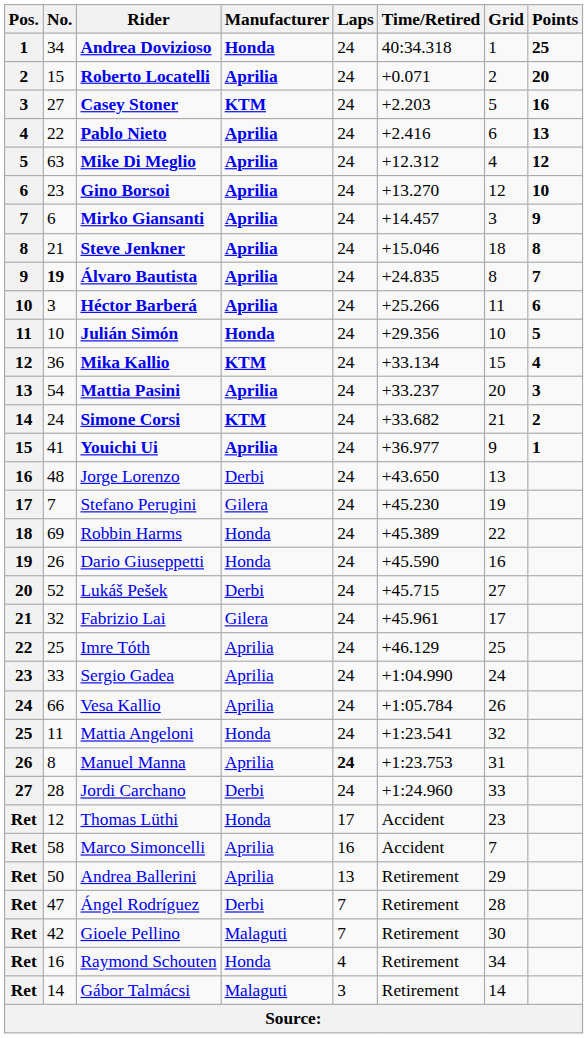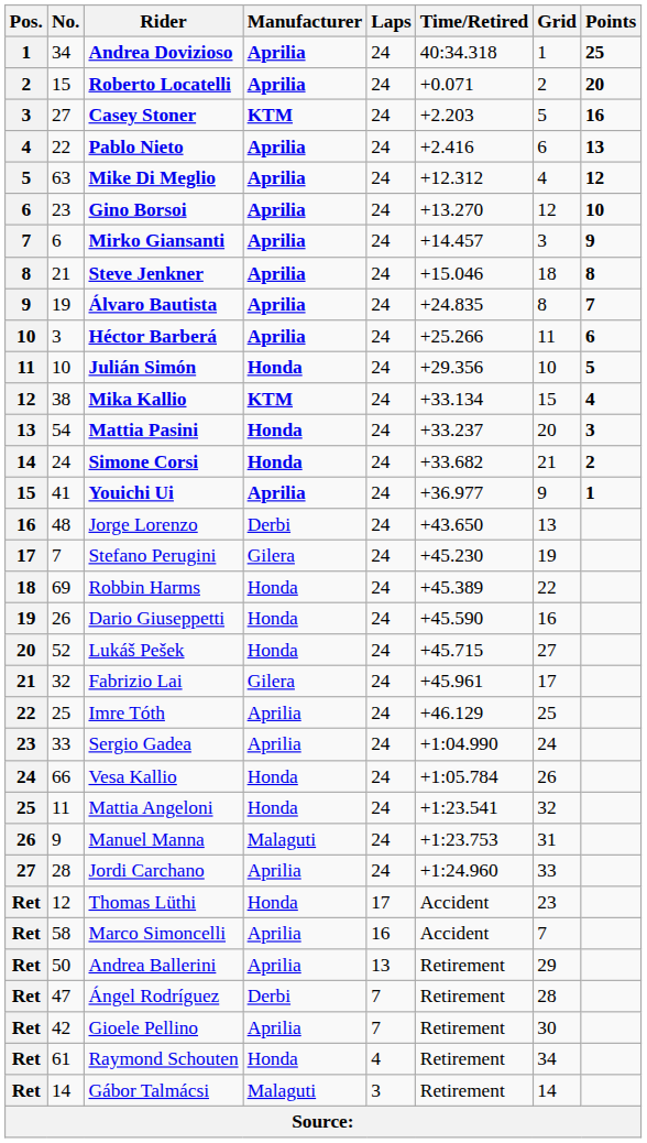 <table class="wikitable" style="font-size: 95%;">
 <tr>
 <th>Pos.</th>
 <th>No.</th>
 <th>Rider</th>
 <th>Manufacturer</th>
 <th>Laps</th>
 <th>Time/Retired</th>
 <th>Grid</th>
 <th>Points</th>
 </tr>
 <tr>
 <th>1</th>
 <td>34</td>
 <td> <strong><a href='#'>Andrea Dovizioso</a></strong></td>
-<td><strong><a href='#'>Honda</a></strong></td>
+<td><strong><a href='#'>Aprilia</a></strong></td>
 <td>24</td>
 <td>40:34.318</td>
 <td>1</td>
 <td><strong>25</strong></td>
 </tr>
 <tr>
 <th>2</th>
 <td>15</td>
 <td> <strong><a href='#'>Roberto Locatelli</a></strong></td>
 <td><strong><a href='#'>Aprilia</a></strong></td>
 <td>24</td>
 <td>+0.071</td>
 <td>2</td>
 <td><strong>20</strong></td>
 </tr>
 <tr>
 <th>3</th>
 <td>27</td>
 <td> <strong><a href='#'>Casey Stoner</a></strong></td>
 <td><strong><a href='#'>KTM</a></strong></td>
 <td>24</td>
 <td>+2.203</td>
 <td>5</td>
 <td><strong>16</strong></td>
 </tr>
 <tr>
 <th>4</th>
 <td>22</td>
 <td> <strong><a href='#'>Pablo Nieto</a></strong></td>
 <td><strong><a href='#'>Aprilia</a></strong></td>
 <td>24</td>
 <td>+2.416</td>
 <td>6</td>
 <td><strong>13</strong></td>
 </tr>
 <tr>
 <th>5</th>
 <td>63</td>
 <td> <strong><a href='#'>Mike Di Meglio</a></strong></td>
 <td><strong><a href='#'>Aprilia</a></strong></td>
 <td>24</td>
 <td>+12.312</td>
 <td>4</td>
 <td><strong>12</strong></td>
 </tr>
 <tr>
 <th>6</th>
 <td>23</td>
 <td> <strong><a href='#'>Gino Borsoi</a></strong></td>
 <td><strong><a href='#'>Aprilia</a></strong></td>
 <td>24</td>
 <td>+13.270</td>
 <td>12</td>
 <td><strong>10</strong></td>
 </tr>
 <tr>
 <th>7</th>
 <td>6</td>
 <td> <strong><a href='#'>Mirko Giansanti</a></strong></td>
 <td><strong><a href='#'>Aprilia</a></strong></td>
 <td>24</td>
 <td>+14.457</td>
 <td>3</td>
 <td><strong>9</strong></td>
 </tr>
 <tr>
 <th>8</th>
 <td>21</td>
 <td> <strong><a href='#'>Steve Jenkner</a></strong></td>
 <td><strong><a href='#'>Aprilia</a></strong></td>
 <td>24</td>
 <td>+15.046</td>
 <td>18</td>
 <td><strong>8</strong></td>
 </tr>
 <tr>
 <th>9</th>
-<td><strong>19</strong></td>
+<td>19</td>
 <td> <strong><a href='#'>Álvaro Bautista</a></strong></td>
 <td><strong><a href='#'>Aprilia</a></strong></td>
 <td>24</td>
 <td>+24.835</td>
 <td>8</td>
 <td><strong>7</strong></td>
 </tr>
 <tr>
 <th>10</th>
 <td>3</td>
 <td> <strong><a href='#'>Héctor Barberá</a></strong></td>
 <td><strong><a href='#'>Aprilia</a></strong></td>
 <td>24</td>
 <td>+25.266</td>
 <td>11</td>
 <td><strong>6</strong></td>
 </tr>
 <tr>
 <th>11</th>
 <td>10</td>
 <td> <strong><a href='#'>Julián Simón</a></strong></td>
 <td><strong><a href='#'>Honda</a></strong></td>
 <td>24</td>
 <td>+29.356</td>
 <td>10</td>
 <td><strong>5</strong></td>
 </tr>
 <tr>
 <th>12</th>
-<td>36</td>
+<td>38</td>
 <td> <strong><a href='#'>Mika Kallio</a></strong></td>
 <td><strong><a href='#'>KTM</a></strong></td>
 <td>24</td>
 <td>+33.134</td>
 <td>15</td>
 <td><strong>4</strong></td>
 </tr>
 <tr>
 <th>13</th>
 <td>54</td>
 <td> <strong><a href='#'>Mattia Pasini</a></strong></td>
-<td><strong><a href='#'>Aprilia</a></strong></td>
+<td><strong><a href='#'>Honda</a></strong></td>
 <td>24</td>
 <td>+33.237</td>
 <td>20</td>
 <td><strong>3</strong></td>
 </tr>
 <tr>
 <th>14</th>
 <td>24</td>
 <td> <strong><a href='#'>Simone Corsi</a></strong></td>
-<td><strong><a href='#'>KTM</a></strong></td>
+<td><strong><a href='#'>Honda</a></strong></td>
 <td>24</td>
 <td>+33.682</td>
 <td>21</td>
 <td><strong>2</strong></td>
 </tr>
 <tr>
 <th>15</th>
 <td>41</td>
 <td> <strong><a href='#'>Youichi Ui</a></strong></td>
 <td><strong><a href='#'>Aprilia</a></strong></td>
 <td>24</td>
 <td>+36.977</td>
 <td>9</td>
 <td><strong>1</strong></td>
 </tr>
 <tr>
 <th>16</th>
 <td>48</td>
 <td> <a href='#'>Jorge Lorenzo</a></td>
 <td><a href='#'>Derbi</a></td>
 <td>24</td>
 <td>+43.650</td>
 <td>13</td>
 <td></td>
 </tr>
 <tr>
 <th>17</th>
 <td>7</td>
 <td> <a href='#'>Stefano Perugini</a></td>
 <td><a href='#'>Gilera</a></td>
 <td>24</td>
 <td>+45.230</td>
 <td>19</td>
 <td></td>
 </tr>
 <tr>
 <th>18</th>
 <td>69</td>
 <td> <a href='#'>Robbin Harms</a></td>
 <td><a href='#'>Honda</a></td>
 <td>24</td>
 <td>+45.389</td>
 <td>22</td>
 <td></td>
 </tr>
 <tr>
 <th>19</th>
 <td>26</td>
 <td> <a href='#'>Dario Giuseppetti</a></td>
 <td><a href='#'>Honda</a></td>
 <td>24</td>
 <td>+45.590</td>
 <td>16</td>
 <td></td>
 </tr>
 <tr>
 <th>20</th>
 <td>52</td>
 <td> <a href='#'>Lukáš Pešek</a></td>
-<td><a href='#'>Derbi</a></td>
+<td><a href='#'>Honda</a></td>
 <td>24</td>
 <td>+45.715</td>
 <td>27</td>
 <td></td>
 </tr>
 <tr>
 <th>21</th>
 <td>32</td>
 <td> <a href='#'>Fabrizio Lai</a></td>
 <td><a href='#'>Gilera</a></td>
 <td>24</td>
 <td>+45.961</td>
 <td>17</td>
 <td></td>
 </tr>
 <tr>
 <th>22</th>
 <td>25</td>
 <td> <a href='#'>Imre Tóth</a></td>
 <td><a href='#'>Aprilia</a></td>
 <td>24</td>
 <td>+46.129</td>
 <td>25</td>
 <td></td>
 </tr>
 <tr>
 <th>23</th>
 <td>33</td>
 <td> <a href='#'>Sergio Gadea</a></td>
 <td><a href='#'>Aprilia</a></td>
 <td>24</td>
 <td>+1:04.990</td>
 <td>24</td>
 <td></td>
 </tr>
 <tr>
 <th>24</th>
 <td>66</td>
 <td> <a href='#'>Vesa Kallio</a></td>
-<td><a href='#'>Aprilia</a></td>
+<td><a href='#'>Honda</a></td>
 <td>24</td>
 <td>+1:05.784</td>
 <td>26</td>
 <td></td>
 </tr>
 <tr>
 <th>25</th>
 <td>11</td>
 <td> <a href='#'>Mattia Angeloni</a></td>
 <td><a href='#'>Honda</a></td>
 <td>24</td>
 <td>+1:23.541</td>
 <td>32</td>
 <td></td>
 </tr>
 <tr>
 <th>26</th>
-<td>8</td>
+<td>9</td>
 <td> <a href='#'>Manuel Manna</a></td>
-<td><a href='#'>Aprilia</a></td>
-<td><strong>24</strong></td>
+<td><a href='#'>Malaguti</a></td>
+<td>24</td>
 <td>+1:23.753</td>
 <td>31</td>
 <td></td>
 </tr>
 <tr>
 <th>27</th>
 <td>28</td>
 <td> <a href='#'>Jordi Carchano</a></td>
-<td><a href='#'>Derbi</a></td>
+<td><a href='#'>Aprilia</a></td>
 <td>24</td>
 <td>+1:24.960</td>
 <td>33</td>
 <td></td>
 </tr>
 <tr>
 <th>Ret</th>
 <td>12</td>
 <td> <a href='#'>Thomas Lüthi</a></td>
 <td><a href='#'>Honda</a></td>
 <td>17</td>
 <td>Accident</td>
 <td>23</td>
 <td></td>
 </tr>
 <tr>
 <th>Ret</th>
 <td>58</td>
 <td> <a href='#'>Marco Simoncelli</a></td>
 <td><a href='#'>Aprilia</a></td>
 <td>16</td>
 <td>Accident</td>
 <td>7</td>
 <td></td>
 </tr>
 <tr>
 <th>Ret</th>
 <td>50</td>
 <td> <a href='#'>Andrea Ballerini</a></td>
 <td><a href='#'>Aprilia</a></td>
 <td>13</td>
 <td>Retirement</td>
 <td>29</td>
 <td></td>
 </tr>
 <tr>
 <th>Ret</th>
 <td>47</td>
 <td> <a href='#'>Ángel Rodríguez</a></td>
 <td><a href='#'>Derbi</a></td>
 <td>7</td>
 <td>Retirement</td>
 <td>28</td>
 <td></td>
 </tr>
 <tr>
 <th>Ret</th>
 <td>42</td>
 <td> <a href='#'>Gioele Pellino</a></td>
-<td><a href='#'>Malaguti</a></td>
+<td><a href='#'>Aprilia</a></td>
 <td>7</td>
 <td>Retirement</td>
 <td>30</td>
 <td></td>
 </tr>
 <tr>
 <th>Ret</th>
-<td>16</td>
+<td>61</td>
 <td> <a href='#'>Raymond Schouten</a></td>
 <td><a href='#'>Honda</a></td>
 <td>4</td>
 <td>Retirement</td>
 <td>34</td>
 <td></td>
 </tr>
 <tr>
 <th>Ret</th>
 <td>14</td>
 <td> <a href='#'>Gábor Talmácsi</a></td>
 <td><a href='#'>Malaguti</a></td>
 <td>3</td>
 <td>Retirement</td>
 <td>14</td>
 <td></td>
 </tr>
 <tr>
 <th colspan=8>Source: </th>
 </tr>
 </table>
